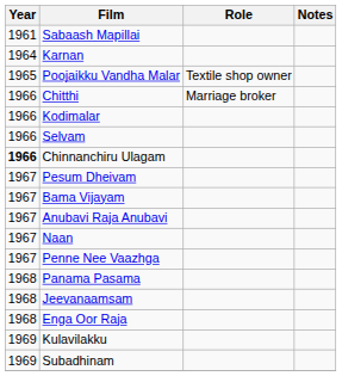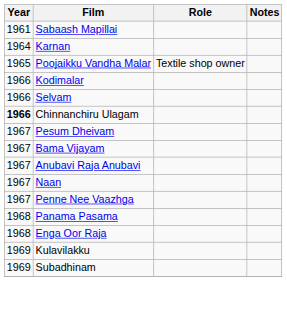 <table class="wikitable">
 <tr>
 <th>Year</th>
 <th>Film</th>
 <th>Role</th>
 <th>Notes</th>
 </tr>
 <tr>
 <td>1961</td>
 <td><a href='#'>Sabaash Mapillai</a></td>
 <td></td>
 <td></td>
 </tr>
 <tr>
 <td>1964</td>
 <td><a href='#'>Karnan</a></td>
 <td></td>
 <td></td>
 </tr>
 <tr>
 <td>1965</td>
 <td><a href='#'>Poojaikku Vandha Malar</a></td>
 <td>Textile shop owner</td>
-<td></td>
-</tr>
-<tr>
-<td>1966</td>
-<td><a href='#'>Chitthi</a></td>
-<td>Marriage broker</td>
 <td></td>
 </tr>
 <tr>
 <td>1966</td>
 <td><a href='#'>Kodimalar</a></td>
 <td></td>
 <td></td>
 </tr>
 <tr>
 <td>1966</td>
 <td><a href='#'>Selvam</a></td>
 <td></td>
 <td></td>
 </tr>
 <tr>
 <td><strong>1966</strong></td>
 <td>Chinnanchiru Ulagam</td>
 <td></td>
 <td></td>
 </tr>
 <tr>
 <td>1967</td>
 <td><a href='#'>Pesum Dheivam</a></td>
 <td></td>
 <td></td>
 </tr>
 <tr>
 <td>1967</td>
 <td><a href='#'>Bama Vijayam</a></td>
 <td></td>
 <td></td>
 </tr>
 <tr>
 <td>1967</td>
 <td><a href='#'>Anubavi Raja Anubavi</a></td>
 <td></td>
 <td></td>
 </tr>
 <tr>
 <td>1967</td>
 <td><a href='#'>Naan</a></td>
 <td></td>
 <td></td>
 </tr>
 <tr>
 <td>1967</td>
 <td><a href='#'>Penne Nee Vaazhga</a></td>
 <td></td>
 <td></td>
 </tr>
 <tr>
 <td>1968</td>
 <td><a href='#'>Panama Pasama</a></td>
 <td></td>
 <td></td>
 </tr>
 <tr>
 <td>1968</td>
-<td><a href='#'>Jeevanaamsam</a></td>
-<td></td>
-<td></td>
-</tr>
-<tr>
-<td>1968</td>
 <td><a href='#'>Enga Oor Raja</a></td>
 <td></td>
 <td></td>
 </tr>
 <tr>
 <td>1969</td>
 <td>Kulavilakku</td>
 <td></td>
 <td></td>
 </tr>
 <tr>
 <td>1969</td>
 <td>Subadhinam</td>
 <td></td>
 <td></td>
 </tr>
 <tr>
 </tr>
 </table>
